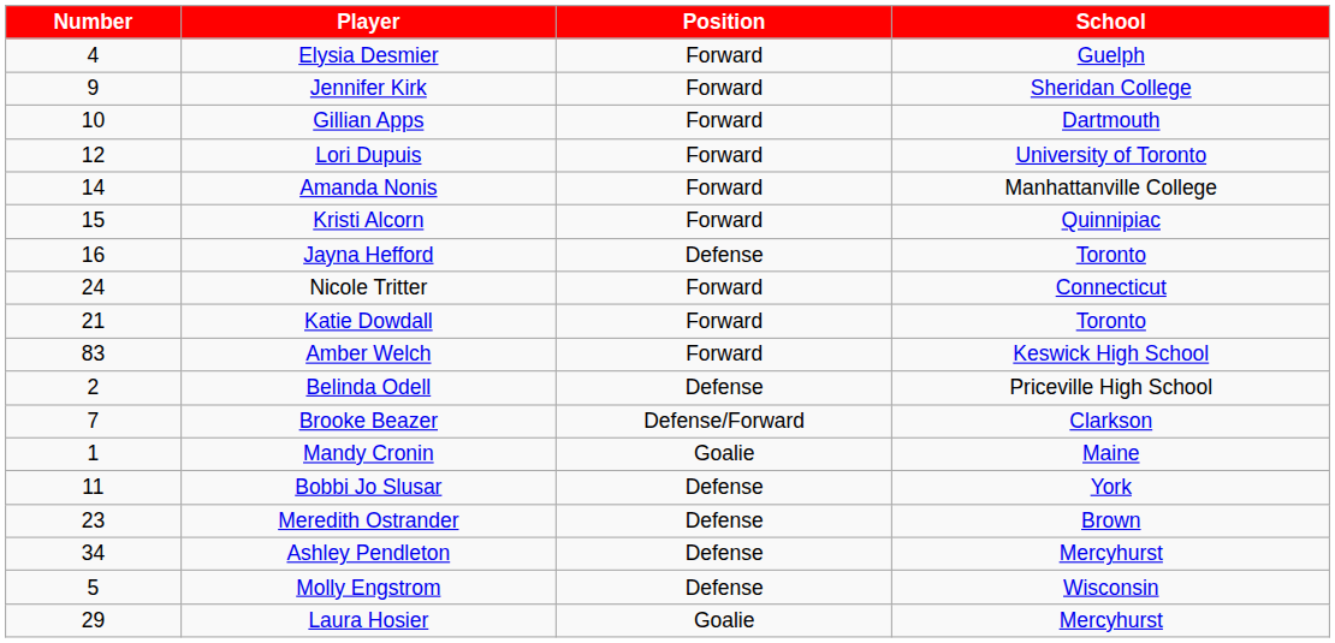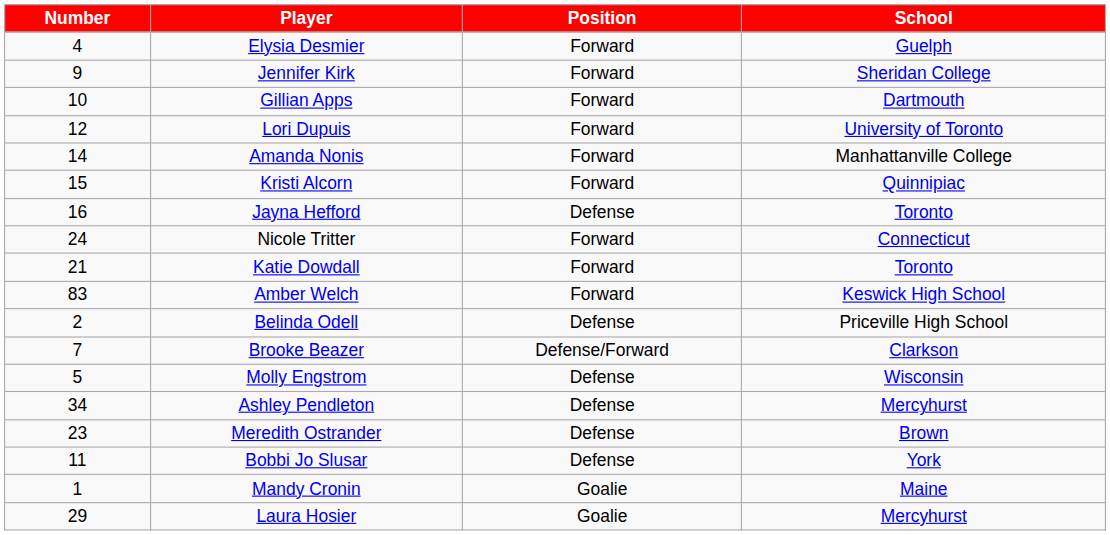 <table class="wikitable" style="width:80%;">
 <tr style="text-align:center; background:red; color:#fff;">
 <td><strong>Number</strong></td>
 <td><strong> Player </strong></td>
 <td><strong>Position</strong></td>
 <td><strong>School</strong></td>
 </tr>
 <tr style="text-align:center;" bgcolor="">
 <td>4</td>
 <td><a href='#'>Elysia Desmier</a></td>
 <td>Forward</td>
 <td><a href='#'>Guelph</a></td>
 </tr>
 <tr style="text-align:center;" bgcolor="">
 <td>9</td>
 <td><a href='#'>Jennifer Kirk</a></td>
 <td>Forward</td>
 <td><a href='#'>Sheridan College</a></td>
 </tr>
 <tr style="text-align:center;" bgcolor="">
 <td>10</td>
 <td><a href='#'>Gillian Apps</a></td>
 <td>Forward</td>
 <td><a href='#'>Dartmouth</a></td>
 </tr>
 <tr style="text-align:center;" bgcolor="">
 <td>12</td>
 <td><a href='#'>Lori Dupuis</a></td>
 <td>Forward</td>
 <td><a href='#'>University of Toronto</a></td>
 </tr>
 <tr style="text-align:center;" bgcolor="">
 <td>14</td>
 <td><a href='#'>Amanda Nonis</a></td>
 <td>Forward</td>
 <td>Manhattanville College</td>
 </tr>
 <tr style="text-align:center;" bgcolor="">
 <td>15</td>
 <td><a href='#'>Kristi Alcorn</a></td>
 <td>Forward</td>
 <td><a href='#'>Quinnipiac</a></td>
 </tr>
 <tr style="text-align:center;" bgcolor="">
 <td>16</td>
 <td><a href='#'>Jayna Hefford</a></td>
 <td>Defense</td>
 <td><a href='#'>Toronto</a></td>
 </tr>
 <tr style="text-align:center;" bgcolor="">
 <td>24</td>
 <td>Nicole Tritter</td>
 <td>Forward</td>
 <td><a href='#'>Connecticut</a></td>
 </tr>
 <tr style="text-align:center;" bgcolor="">
 <td>21</td>
 <td><a href='#'>Katie Dowdall</a></td>
 <td>Forward</td>
 <td><a href='#'>Toronto</a></td>
 </tr>
 <tr style="text-align:center;" bgcolor="">
 <td>83</td>
 <td><a href='#'>Amber Welch</a></td>
 <td>Forward</td>
 <td><a href='#'>Keswick High School</a></td>
 </tr>
 <tr style="text-align:center;" bgcolor="">
 <td>2</td>
 <td><a href='#'>Belinda Odell</a></td>
 <td>Defense</td>
 <td>Priceville High School</td>
 </tr>
 <tr style="text-align:center;" bgcolor="">
 <td>7</td>
 <td><a href='#'>Brooke Beazer</a></td>
 <td>Defense/Forward</td>
 <td><a href='#'>Clarkson</a></td>
 </tr>
 <tr style="text-align:center;" bgcolor="">
-<td>1</td>
-<td><a href='#'>Mandy Cronin</a></td>
-<td>Goalie</td>
-<td><a href='#'>Maine</a></td>
+<td>5</td>
+<td><a href='#'>Molly Engstrom</a></td>
+<td>Defense</td>
+<td><a href='#'>Wisconsin</a></td>
+</tr>
+<tr style="text-align:center;" bgcolor="">
+<td>34</td>
+<td><a href='#'>Ashley Pendleton</a></td>
+<td>Defense</td>
+<td><a href='#'>Mercyhurst</a></td>
+</tr>
+<tr style="text-align:center;" bgcolor="">
+<td>23</td>
+<td><a href='#'>Meredith Ostrander</a></td>
+<td>Defense</td>
+<td><a href='#'>Brown</a></td>
 </tr>
 <tr style="text-align:center;" bgcolor="">
 <td>11</td>
 <td><a href='#'>Bobbi Jo Slusar</a></td>
 <td>Defense</td>
 <td><a href='#'>York</a></td>
 </tr>
 <tr style="text-align:center;" bgcolor="">
-<td>23</td>
-<td><a href='#'>Meredith Ostrander</a></td>
-<td>Defense</td>
-<td><a href='#'>Brown</a></td>
-</tr>
-<tr style="text-align:center;" bgcolor="">
-<td>34</td>
-<td><a href='#'>Ashley Pendleton</a></td>
-<td>Defense</td>
-<td><a href='#'>Mercyhurst</a></td>
-</tr>
-<tr style="text-align:center;" bgcolor="">
-<td>5</td>
-<td><a href='#'>Molly Engstrom</a></td>
-<td>Defense</td>
-<td><a href='#'>Wisconsin</a></td>
+<td>1</td>
+<td><a href='#'>Mandy Cronin</a></td>
+<td>Goalie</td>
+<td><a href='#'>Maine</a></td>
 </tr>
 <tr style="text-align:center;" bgcolor="">
 <td>29</td>
 <td><a href='#'>Laura Hosier</a></td>
 <td>Goalie</td>
 <td><a href='#'>Mercyhurst</a></td>
 </tr>
 </table>
